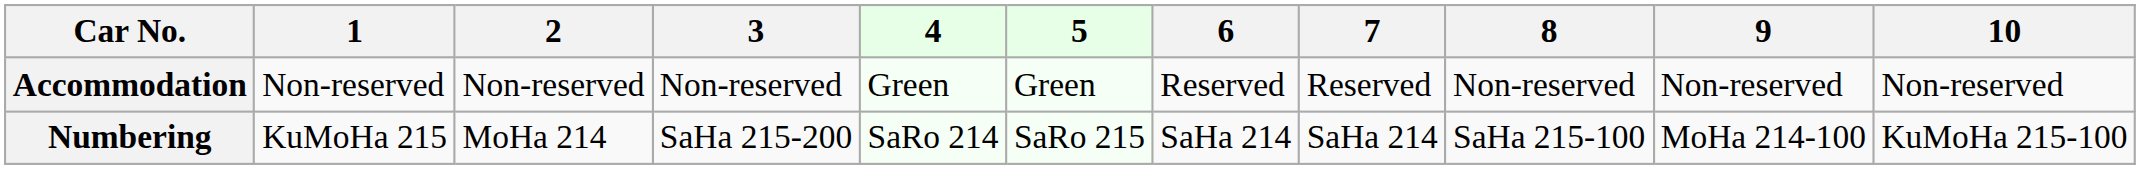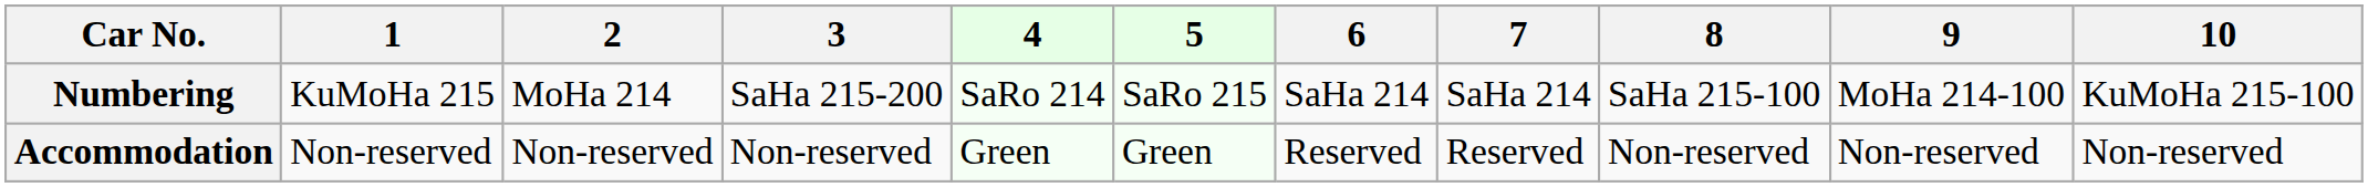 <table class="wikitable">
 <tr>
 <th>Car No.</th>
 <th>1</th>
 <th>2</th>
 <th>3</th>
 <th style="background: #E6FFE6">4</th>
 <th style="background: #E6FFE6">5</th>
 <th>6</th>
 <th>7</th>
 <th>8</th>
 <th>9</th>
 <th>10</th>
 </tr>
 <tr>
+<th>Numbering</th>
+<td>KuMoHa 215</td>
+<td>MoHa 214</td>
+<td>SaHa 215-200</td>
+<td style="background: #F5FFF5">SaRo 214</td>
+<td style="background: #F5FFF5">SaRo 215</td>
+<td>SaHa 214</td>
+<td>SaHa 214</td>
+<td>SaHa 215-100</td>
+<td>MoHa 214-100</td>
+<td>KuMoHa 215-100</td>
+</tr>
+<tr>
 <th>Accommodation</th>
 <td>Non-reserved</td>
 <td>Non-reserved</td>
 <td>Non-reserved</td>
 <td style="background: #F5FFF5">Green</td>
 <td style="background: #F5FFF5">Green</td>
 <td>Reserved</td>
 <td>Reserved</td>
 <td>Non-reserved</td>
 <td>Non-reserved</td>
 <td>Non-reserved</td>
 </tr>
-<tr>
-<th>Numbering</th>
-<td>KuMoHa 215</td>
-<td>MoHa 214</td>
-<td>SaHa 215-200</td>
-<td style="background: #F5FFF5">SaRo 214</td>
-<td style="background: #F5FFF5">SaRo 215</td>
-<td>SaHa 214</td>
-<td>SaHa 214</td>
-<td>SaHa 215-100</td>
-<td>MoHa 214-100</td>
-<td>KuMoHa 215-100</td>
-</tr>
 </table>
